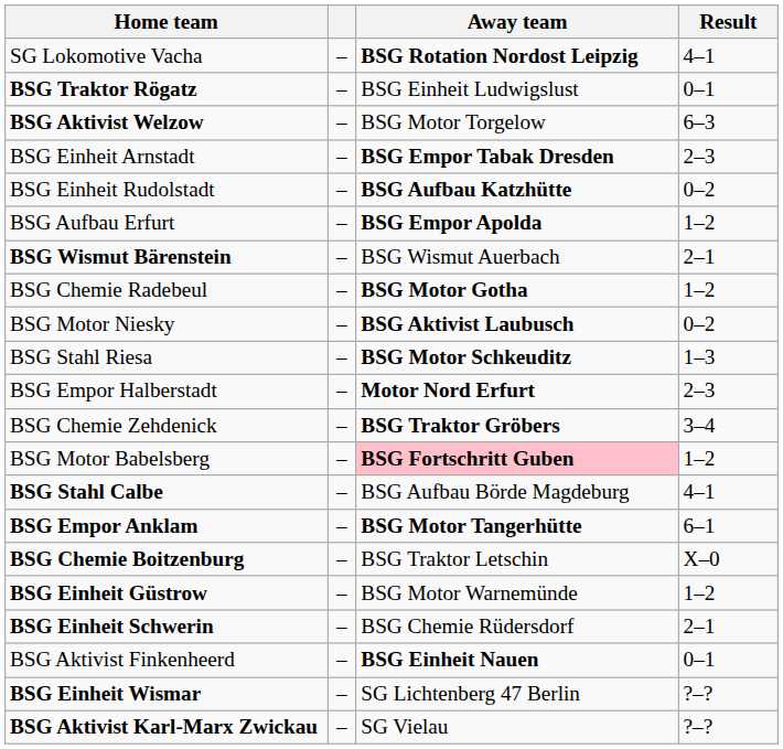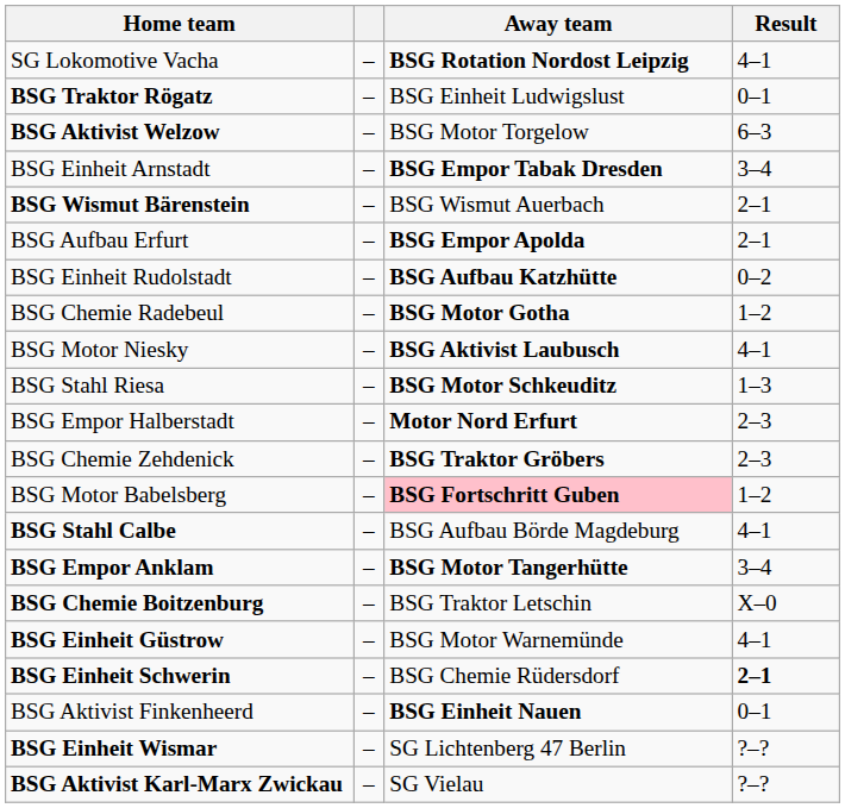 <table class="wikitable" style="width:585px;" border="1">
 <tr>
 <th style="width:250px;" align="left">Home team</th>
 <th style="width:15px;"></th>
 <th style="width:250px;" align="left">Away team</th>
 <th style="width:70px;" align="center;">Result</th>
 </tr>
 <tr>
 <td>SG Lokomotive Vacha</td>
 <td align="center">–</td>
 <td><strong>BSG Rotation Nordost Leipzig</strong></td>
 <td>4–1</td>
 </tr>
 <tr>
 <td><strong>BSG Traktor Rögatz</strong></td>
 <td align="center">–</td>
 <td>BSG Einheit Ludwigslust</td>
 <td>0–1</td>
 </tr>
 <tr>
 <td><strong>BSG Aktivist Welzow</strong></td>
 <td align="center">–</td>
 <td>BSG Motor Torgelow</td>
 <td>6–3</td>
 </tr>
 <tr>
 <td>BSG Einheit Arnstadt</td>
 <td align="center">–</td>
 <td><strong>BSG Empor Tabak Dresden</strong></td>
-<td>2–3</td>
+<td>3–4</td>
+</tr>
+<tr>
+<td><strong>BSG Wismut Bärenstein</strong></td>
+<td align="center">–</td>
+<td>BSG Wismut Auerbach</td>
+<td>2–1</td>
+</tr>
+<tr>
+<td>BSG Aufbau Erfurt</td>
+<td align="center">–</td>
+<td><strong>BSG Empor Apolda</strong></td>
+<td>2–1</td>
 </tr>
 <tr>
 <td>BSG Einheit Rudolstadt</td>
 <td align="center">–</td>
 <td><strong>BSG Aufbau Katzhütte</strong></td>
 <td>0–2</td>
-</tr>
-<tr>
-<td>BSG Aufbau Erfurt</td>
-<td align="center">–</td>
-<td><strong>BSG Empor Apolda</strong></td>
-<td>1–2</td>
-</tr>
-<tr>
-<td><strong>BSG Wismut Bärenstein</strong></td>
-<td align="center">–</td>
-<td>BSG Wismut Auerbach</td>
-<td>2–1</td>
 </tr>
 <tr>
 <td>BSG Chemie Radebeul</td>
 <td align="center">–</td>
 <td><strong>BSG Motor Gotha</strong></td>
 <td>1–2</td>
 </tr>
 <tr>
 <td>BSG Motor Niesky</td>
 <td align="center">–</td>
 <td><strong>BSG Aktivist Laubusch</strong></td>
-<td>0–2</td>
+<td>4–1</td>
 </tr>
 <tr>
 <td>BSG Stahl Riesa</td>
 <td align="center">–</td>
 <td><strong>BSG Motor Schkeuditz</strong></td>
 <td>1–3</td>
 </tr>
 <tr>
 <td>BSG Empor Halberstadt</td>
 <td align="center">–</td>
 <td><strong>Motor Nord Erfurt</strong></td>
 <td>2–3</td>
 </tr>
 <tr>
 <td>BSG Chemie Zehdenick</td>
 <td align="center">–</td>
 <td><strong>BSG Traktor Gröbers</strong></td>
-<td>3–4</td>
+<td>2–3</td>
 </tr>
 <tr>
 <td>BSG Motor Babelsberg</td>
 <td align="center">–</td>
 <td style="background: pink;"><strong>BSG Fortschritt Guben</strong></td>
 <td>1–2</td>
 </tr>
 <tr>
 <td><strong>BSG Stahl Calbe</strong></td>
 <td align="center">–</td>
 <td>BSG Aufbau Börde Magdeburg</td>
 <td>4–1</td>
 </tr>
 <tr>
 <td><strong>BSG Empor Anklam</strong></td>
 <td align="center">–</td>
 <td><strong>BSG Motor Tangerhütte</strong></td>
-<td>6–1</td>
+<td>3–4</td>
 </tr>
 <tr>
 <td><strong>BSG Chemie Boitzenburg</strong></td>
 <td align="center">–</td>
 <td>BSG Traktor Letschin</td>
 <td>X–0</td>
 </tr>
 <tr>
 <td><strong>BSG Einheit Güstrow</strong></td>
 <td align="center">–</td>
 <td>BSG Motor Warnemünde</td>
-<td>1–2</td>
+<td>4–1</td>
 </tr>
 <tr>
 <td><strong>BSG Einheit Schwerin</strong></td>
 <td align="center">–</td>
 <td>BSG Chemie Rüdersdorf</td>
-<td>2–1</td>
+<td><strong>2–1</strong></td>
 </tr>
 <tr>
 <td>BSG Aktivist Finkenheerd</td>
 <td align="center">–</td>
 <td><strong>BSG Einheit Nauen</strong></td>
 <td>0–1</td>
 </tr>
 <tr>
 <td><strong>BSG Einheit Wismar</strong></td>
 <td align="center">–</td>
 <td>SG Lichtenberg 47 Berlin</td>
 <td>?–?</td>
 </tr>
 <tr>
 <td><strong>BSG Aktivist Karl-Marx Zwickau</strong></td>
 <td align="center">–</td>
 <td>SG Vielau</td>
 <td>?–?</td>
 </tr>
 </table>
